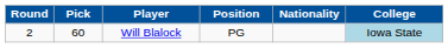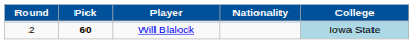 <table class="wikitable sortable sortable">
 <tr>
 <th style="background:#00519a; color:white" width="10%">Round</th>
 <th style="background:#00519a; color:white" width="10%">Pick</th>
 <th style="background:#00519a; color:white" width="20%">Player</th>
-<th style="background:#00519a; color:white" width="15%">Position</th>
 <th style="background:#00519a; color:white" width="15%">Nationality</th>
 <th style="background:#00519a; color:white" width="20%">College</th>
 </tr>
 <tr style="text-align: center">
 <td>2</td>
-<td>60</td>
+<td><strong>60</strong></td>
 <td><a href='#'>Will Blalock</a></td>
-<td>PG</td>
 <td></td>
 <td style="background: lightblue;">Iowa State</td>
 </tr>
 </table>
